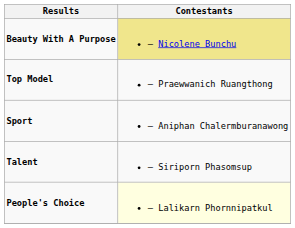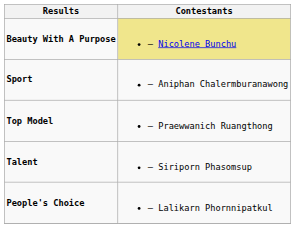 <table class="wikitable" style="font-size: 95%;">
 <tr>
 <th>Results</th>
 <th>Contestants</th>
 </tr>
 <tr>
 <td><strong>Beauty With A Purpose</strong></td>
 <td style="background: khaki;"><br><ul><li><strong></strong> – <a href='#'>Nicolene Bunchu</a></li></ul></td>
 </tr>
 <tr>
+<td><strong>Sport</strong></td>
+<td><br><ul><li><strong></strong> – Aniphan Chalermburanawong</li></ul></td>
+</tr>
+<tr>
 <td><strong>Top Model</strong></td>
 <td><br><ul><li><strong></strong> – Praewwanich Ruangthong</li></ul></td>
-</tr>
-<tr>
-<td><strong>Sport</strong></td>
-<td><br><ul><li><strong></strong> – Aniphan Chalermburanawong</li></ul></td>
 </tr>
 <tr>
 <td><strong>Talent</strong></td>
 <td><br><ul><li><strong></strong> – Siriporn Phasomsup</li></ul></td>
 </tr>
 <tr>
 <td><strong>People's Choice </strong></td>
-<td style="background: lightyellow;"><br><ul><li><strong></strong> – Lalikarn Phornnipatkul</li></ul></td>
+<td><br><ul><li><strong></strong> – Lalikarn Phornnipatkul</li></ul></td>
 </tr>
 <tr>
 </tr>
 </table>
